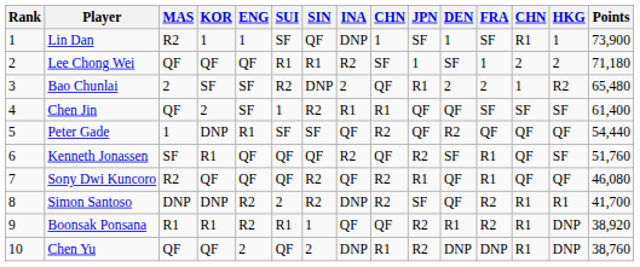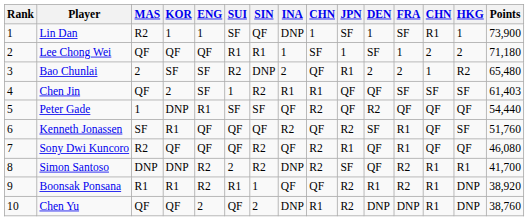 <table class=wikitable style="font-size:89%;">
 <tr>
 <th>Rank</th>
 <th>Player</th>
 <th><a href='#'>MAS</a></th>
 <th><a href='#'>KOR</a></th>
 <th><a href='#'>ENG</a></th>
 <th><a href='#'>SUI</a></th>
 <th><a href='#'>SIN</a></th>
 <th><a href='#'>INA</a></th>
 <th><a href='#'>CHN</a></th>
 <th><a href='#'>JPN</a></th>
 <th><a href='#'>DEN</a></th>
 <th><a href='#'>FRA</a></th>
 <th><a href='#'>CHN</a></th>
 <th><a href='#'>HKG</a></th>
 <th>Points</th>
 </tr>
 <tr>
 <td>1</td>
 <td> <a href='#'>Lin Dan</a></td>
 <td>R2</td>
 <td>1</td>
 <td>1</td>
 <td>SF</td>
 <td>QF</td>
 <td>DNP</td>
 <td>1</td>
 <td>SF</td>
 <td>1</td>
 <td>SF</td>
 <td>R1</td>
 <td>1</td>
 <td>73,900</td>
 </tr>
 <tr>
 <td>2</td>
 <td> <a href='#'>Lee Chong Wei</a></td>
 <td>QF</td>
 <td>QF</td>
 <td>QF</td>
 <td>R1</td>
 <td>R1</td>
-<td>R2</td>
+<td>1</td>
 <td>SF</td>
 <td>1</td>
 <td>SF</td>
 <td>1</td>
 <td>2</td>
 <td>2</td>
 <td>71,180</td>
 </tr>
 <tr>
 <td>3</td>
 <td> <a href='#'>Bao Chunlai</a></td>
 <td>2</td>
 <td>SF</td>
 <td>SF</td>
 <td>R2</td>
 <td>DNP</td>
 <td>2</td>
 <td>QF</td>
 <td>R1</td>
 <td>2</td>
 <td>2</td>
 <td>1</td>
 <td>R2</td>
 <td>65,480</td>
 </tr>
 <tr>
 <td>4</td>
 <td> <a href='#'>Chen Jin</a></td>
 <td>QF</td>
 <td>2</td>
 <td>SF</td>
 <td>1</td>
 <td>R2</td>
 <td>R1</td>
 <td>R1</td>
 <td>QF</td>
 <td>QF</td>
 <td>SF</td>
 <td>SF</td>
 <td>SF</td>
-<td>61,400</td>
+<td>61,403</td>
 </tr>
 <tr>
 <td>5</td>
 <td> <a href='#'>Peter Gade</a></td>
 <td>1</td>
 <td>DNP</td>
 <td>R1</td>
 <td>SF</td>
 <td>SF</td>
 <td>QF</td>
 <td>R2</td>
 <td>QF</td>
 <td>R2</td>
 <td>QF</td>
 <td>QF</td>
 <td>QF</td>
 <td>54,440</td>
 </tr>
 <tr>
 <td>6</td>
 <td> <a href='#'>Kenneth Jonassen</a></td>
 <td>SF</td>
 <td>R1</td>
 <td>QF</td>
 <td>QF</td>
 <td>QF</td>
 <td>R2</td>
 <td>QF</td>
 <td>R2</td>
 <td>SF</td>
 <td>R1</td>
 <td>QF</td>
 <td>SF</td>
 <td>51,760</td>
 </tr>
 <tr>
 <td>7</td>
 <td> <a href='#'>Sony Dwi Kuncoro</a></td>
 <td>R2</td>
 <td>QF</td>
 <td>QF</td>
 <td>QF</td>
 <td>R2</td>
 <td>QF</td>
 <td>R2</td>
 <td>R1</td>
 <td>QF</td>
 <td>R1</td>
 <td>QF</td>
 <td>QF</td>
 <td>46,080</td>
 </tr>
 <tr>
 <td>8</td>
 <td> <a href='#'>Simon Santoso</a></td>
 <td>DNP</td>
 <td>DNP</td>
 <td>R2</td>
 <td>2</td>
 <td>R2</td>
 <td>DNP</td>
 <td>R2</td>
 <td>SF</td>
 <td>QF</td>
 <td>R2</td>
 <td>R1</td>
 <td>R1</td>
 <td>41,700</td>
 </tr>
 <tr>
 <td>9</td>
 <td> <a href='#'>Boonsak Ponsana</a></td>
 <td>R1</td>
 <td>R1</td>
 <td>R2</td>
 <td>R1</td>
 <td>1</td>
 <td>QF</td>
 <td>QF</td>
 <td>R2</td>
 <td>R1</td>
 <td>R2</td>
 <td>R1</td>
 <td>DNP</td>
 <td>38,920</td>
 </tr>
 <tr>
 <td>10</td>
 <td> <a href='#'>Chen Yu</a></td>
 <td>QF</td>
 <td>QF</td>
 <td>2</td>
 <td>QF</td>
 <td>2</td>
 <td>DNP</td>
 <td>R1</td>
 <td>R2</td>
 <td>DNP</td>
 <td>DNP</td>
 <td>R1</td>
 <td>DNP</td>
 <td>38,760</td>
 </tr>
 </table>
